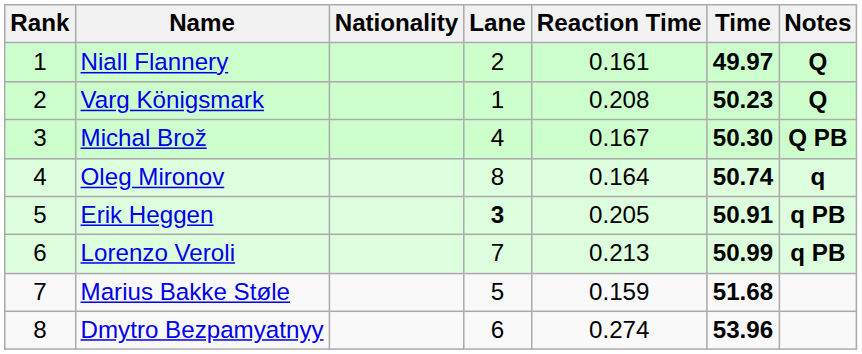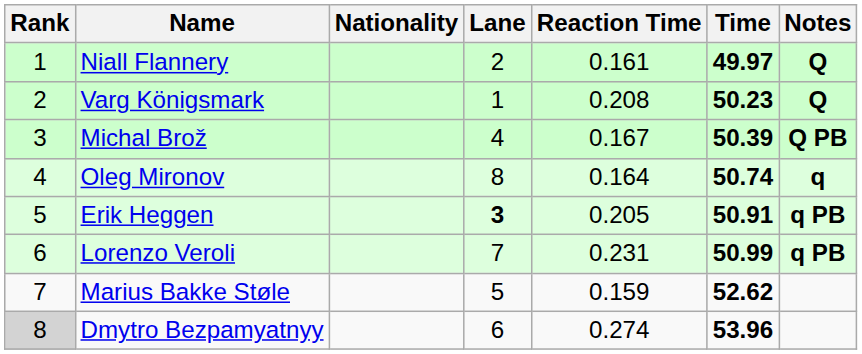 <table class="wikitable sortable" style="text-align:center">
 <tr>
 <th>Rank</th>
 <th>Name</th>
 <th>Nationality</th>
 <th>Lane</th>
 <th>Reaction Time</th>
 <th>Time</th>
 <th>Notes</th>
 </tr>
 <tr bgcolor=ccffcc>
 <td>1</td>
 <td align=left><a href='#'>Niall Flannery</a></td>
 <td align=left></td>
 <td>2</td>
 <td>0.161</td>
 <td><strong>49.97</strong></td>
 <td><strong>Q</strong></td>
 </tr>
 <tr bgcolor=ccffcc>
 <td>2</td>
 <td align=left><a href='#'>Varg Königsmark</a></td>
 <td align=left></td>
 <td>1</td>
 <td>0.208</td>
 <td><strong>50.23</strong></td>
 <td><strong>Q</strong></td>
 </tr>
 <tr bgcolor=ccffcc>
 <td>3</td>
 <td align=left><a href='#'>Michal Brož</a></td>
 <td align=left></td>
 <td>4</td>
 <td>0.167</td>
-<td><strong>50.30</strong></td>
+<td><strong>50.39</strong></td>
 <td><strong>Q PB</strong></td>
 </tr>
 <tr bgcolor=ddffdd>
 <td>4</td>
 <td align=left><a href='#'>Oleg Mironov</a></td>
 <td align=left></td>
 <td>8</td>
 <td>0.164</td>
 <td><strong>50.74</strong></td>
 <td><strong>q</strong></td>
 </tr>
 <tr bgcolor=ddffdd>
 <td>5</td>
 <td align=left><a href='#'>Erik Heggen</a></td>
 <td align=left></td>
 <td><strong>3</strong></td>
 <td>0.205</td>
 <td><strong>50.91</strong></td>
 <td><strong>q PB</strong></td>
 </tr>
 <tr bgcolor=ddffdd>
 <td>6</td>
 <td align=left><a href='#'>Lorenzo Veroli</a></td>
 <td align=left></td>
 <td>7</td>
-<td>0.213</td>
+<td>0.231</td>
 <td><strong>50.99</strong></td>
 <td><strong>q PB</strong></td>
 </tr>
 <tr>
 <td>7</td>
 <td align=left><a href='#'>Marius Bakke Støle</a></td>
 <td align=left></td>
 <td>5</td>
 <td>0.159</td>
-<td><strong>51.68</strong></td>
+<td><strong>52.62</strong></td>
 <td></td>
 </tr>
 <tr>
-<td>8</td>
+<td style="background: lightgrey;">8</td>
 <td align=left><a href='#'>Dmytro Bezpamyatnyy</a></td>
 <td align=left></td>
 <td>6</td>
 <td>0.274</td>
 <td><strong>53.96</strong></td>
 <td></td>
 </tr>
 </table>
